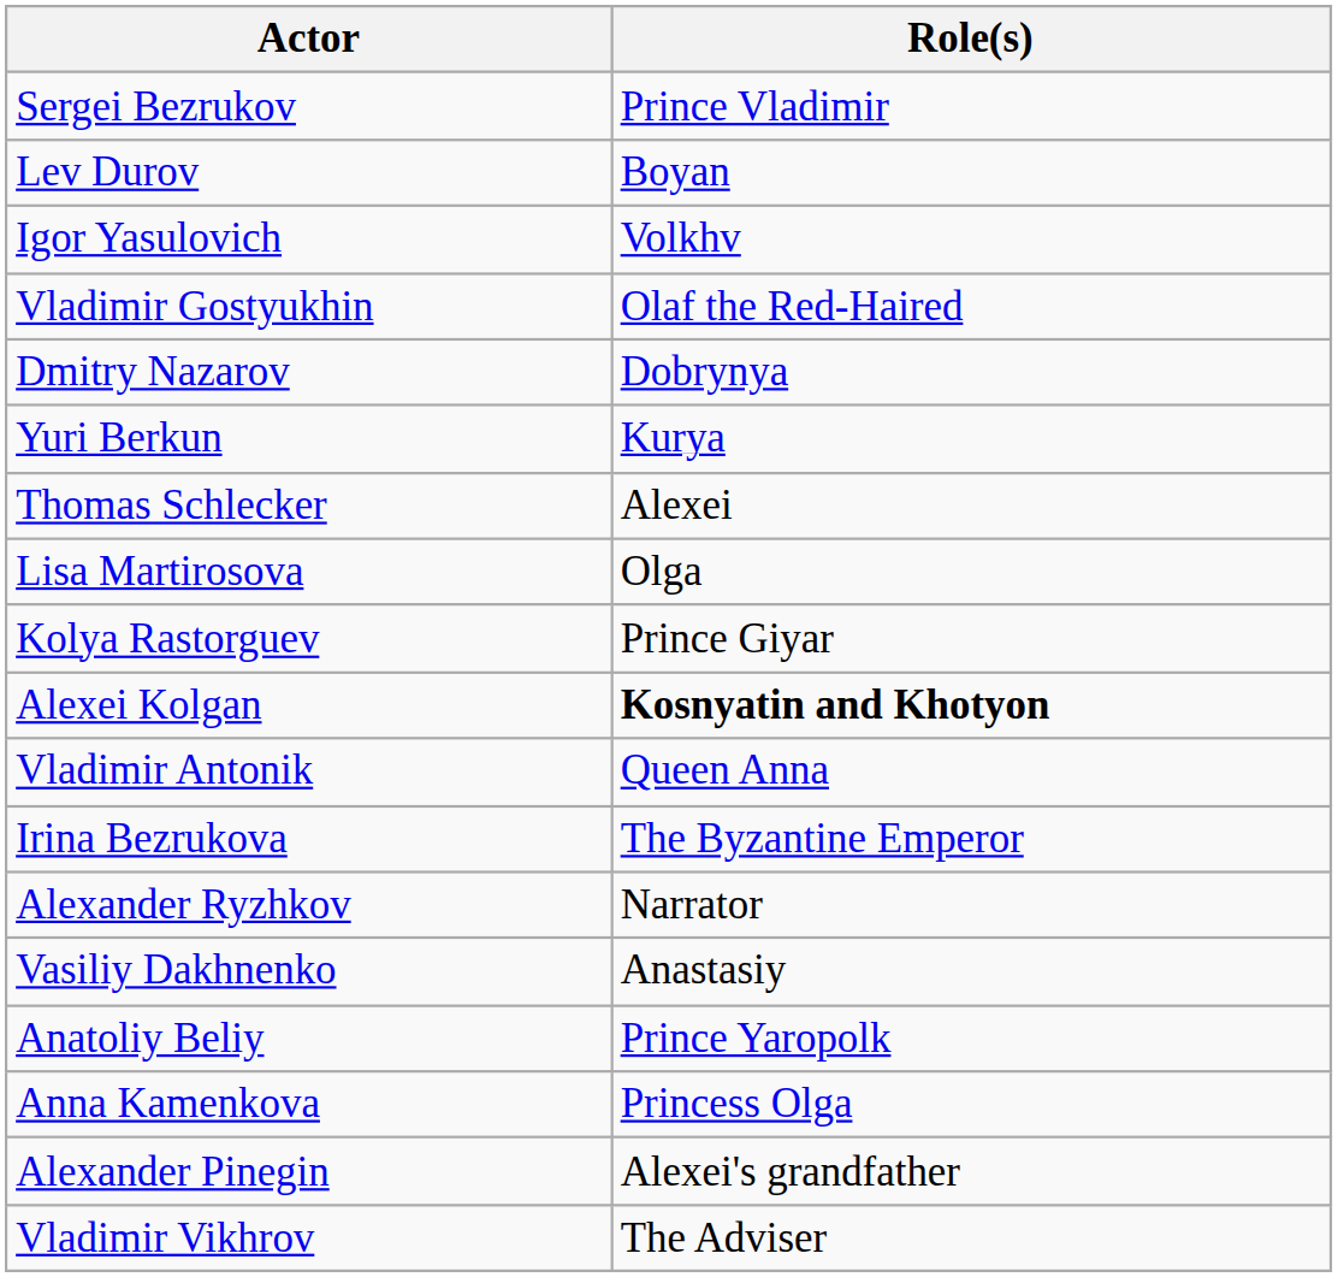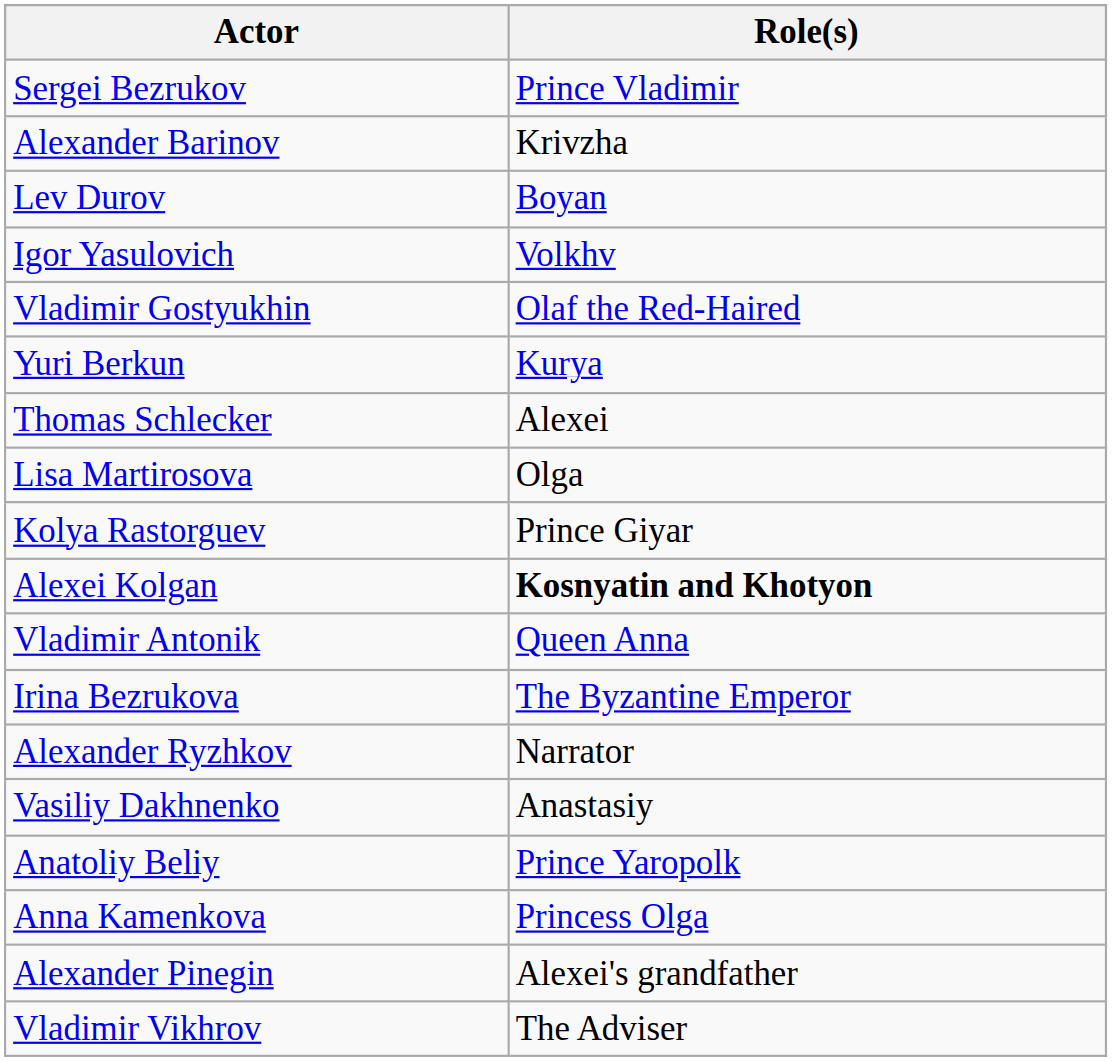 <table class="wikitable" width="40%">
 <tr bgcolor="#CCCCCC">
 <th>Actor</th>
 <th>Role(s)</th>
 </tr>
 <tr>
 <td><a href='#'>Sergei Bezrukov</a></td>
 <td><a href='#'>Prince Vladimir</a></td>
+</tr>
+<tr>
+<td><a href='#'>Alexander Barinov</a></td>
+<td>Krivzha</td>
 </tr>
 <tr>
 <td><a href='#'>Lev Durov</a></td>
 <td><a href='#'>Boyan</a></td>
 </tr>
 <tr>
 <td><a href='#'>Igor Yasulovich</a></td>
 <td><a href='#'>Volkhv</a></td>
 </tr>
 <tr>
 <td><a href='#'>Vladimir Gostyukhin</a></td>
 <td><a href='#'>Olaf the Red-Haired</a></td>
-</tr>
-<tr>
-<td><a href='#'>Dmitry Nazarov</a></td>
-<td><a href='#'>Dobrynya</a></td>
 </tr>
 <tr>
 <td><a href='#'>Yuri Berkun</a></td>
 <td><a href='#'>Kurya</a></td>
 </tr>
 <tr>
 <td><a href='#'>Thomas Schlecker</a></td>
 <td>Alexei</td>
 </tr>
 <tr>
 <td><a href='#'>Lisa Martirosova</a></td>
 <td>Olga</td>
 </tr>
 <tr>
 <td><a href='#'>Kolya Rastorguev</a></td>
 <td>Prince Giyar</td>
 </tr>
 <tr>
 <td><a href='#'>Alexei Kolgan</a></td>
 <td><strong>Kosnyatin and Khotyon</strong></td>
 </tr>
 <tr>
 <td><a href='#'>Vladimir Antonik</a></td>
 <td><a href='#'>Queen Anna</a></td>
 </tr>
 <tr>
 <td><a href='#'>Irina Bezrukova</a></td>
 <td><a href='#'>The Byzantine Emperor</a></td>
 </tr>
 <tr>
 <td><a href='#'>Alexander Ryzhkov</a></td>
 <td>Narrator</td>
 </tr>
 <tr>
 <td><a href='#'>Vasiliy Dakhnenko</a></td>
 <td>Anastasiy</td>
 </tr>
 <tr>
 <td><a href='#'>Anatoliy Beliy</a></td>
 <td><a href='#'>Prince Yaropolk</a></td>
 </tr>
 <tr>
 <td><a href='#'>Anna Kamenkova</a></td>
 <td><a href='#'>Princess Olga</a></td>
 </tr>
 <tr>
 <td><a href='#'>Alexander Pinegin</a></td>
 <td>Alexei's grandfather</td>
 </tr>
 <tr>
 <td><a href='#'>Vladimir Vikhrov</a></td>
 <td>The Adviser</td>
 </tr>
 </table>
